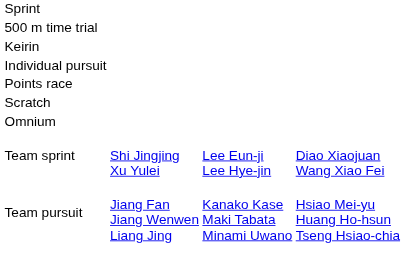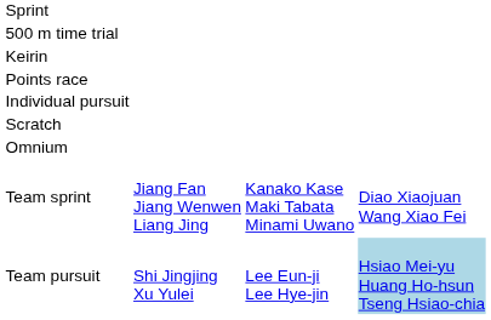 <table>
 <tr>
 <td>Sprint</td>
 <td></td>
 <td></td>
 <td></td>
 </tr>
 <tr>
 <td>500 m time trial</td>
 <td></td>
 <td></td>
 <td></td>
 </tr>
 <tr>
 <td>Keirin</td>
 <td></td>
 <td></td>
 <td></td>
 </tr>
 <tr>
-<td>Individual pursuit</td>
+<td>Points race</td>
 <td></td>
 <td></td>
 <td></td>
 </tr>
 <tr>
-<td>Points race</td>
+<td>Individual pursuit</td>
 <td></td>
 <td></td>
 <td></td>
 </tr>
 <tr>
 <td>Scratch</td>
 <td></td>
 <td></td>
 <td></td>
 </tr>
 <tr>
 <td>Omnium</td>
 <td></td>
 <td></td>
 <td></td>
 </tr>
 <tr>
 <td>Team sprint</td>
-<td><br><a href='#'>Shi Jingjing</a><br><a href='#'>Xu Yulei</a></td>
-<td><br><a href='#'>Lee Eun-ji</a><br><a href='#'>Lee Hye-jin</a></td>
+<td><br><a href='#'>Jiang Fan</a><br><a href='#'>Jiang Wenwen</a><br><a href='#'>Liang Jing</a></td>
+<td><br><a href='#'>Kanako Kase</a><br><a href='#'>Maki Tabata</a><br><a href='#'>Minami Uwano</a></td>
 <td><br><a href='#'>Diao Xiaojuan</a><br><a href='#'>Wang Xiao Fei</a></td>
 </tr>
 <tr>
 <td>Team pursuit</td>
-<td><br><a href='#'>Jiang Fan</a><br><a href='#'>Jiang Wenwen</a><br><a href='#'>Liang Jing</a></td>
-<td><br><a href='#'>Kanako Kase</a><br><a href='#'>Maki Tabata</a><br><a href='#'>Minami Uwano</a></td>
-<td><br><a href='#'>Hsiao Mei-yu</a><br><a href='#'>Huang Ho-hsun</a><br><a href='#'>Tseng Hsiao-chia</a></td>
+<td><br><a href='#'>Shi Jingjing</a><br><a href='#'>Xu Yulei</a></td>
+<td><br><a href='#'>Lee Eun-ji</a><br><a href='#'>Lee Hye-jin</a></td>
+<td style="background: lightblue;"><br><a href='#'>Hsiao Mei-yu</a><br><a href='#'>Huang Ho-hsun</a><br><a href='#'>Tseng Hsiao-chia</a></td>
 </tr>
 </table>
